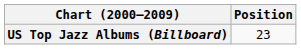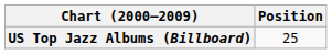 <table class="wikitable plainrowheaders" style="text-align:center">
 <tr>
 <th scope="col">Chart (2000–2009)</th>
 <th scope="col">Position</th>
 </tr>
 <tr>
 <th scope="row">US Top Jazz Albums (<em>Billboard</em>)</th>
-<td>23</td>
+<td>25</td>
 </tr>
 </table>
